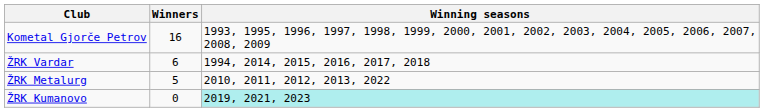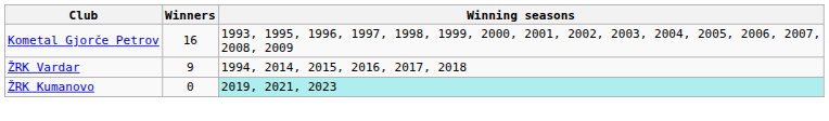 <table class="sortable wikitable">
 <tr>
 <th>Club</th>
 <th>Winners</th>
 <th width=650>Winning seasons</th>
 </tr>
 <tr>
 <td><a href='#'>Kometal Gjorče Petrov</a></td>
 <td align=center>16</td>
 <td>1993, 1995, 1996, 1997, 1998, 1999, 2000, 2001, 2002, 2003, 2004, 2005, 2006, 2007, 2008, 2009</td>
 </tr>
 <tr>
 <td><a href='#'>ŽRK Vardar</a></td>
-<td align=center>6</td>
+<td align=center>9</td>
 <td>1994, 2014, 2015, 2016, 2017, 2018</td>
-</tr>
-<tr>
-<td><a href='#'>ŽRK Metalurg</a></td>
-<td align=center>5</td>
-<td>2010, 2011, 2012, 2013, 2022</td>
 </tr>
 <tr>
 <td><a href='#'>ŽRK Kumanovo</a></td>
 <td align="center">0</td>
 <td style="background: paleturquoise;">2019, 2021, 2023</td>
 </tr>
 </table>
